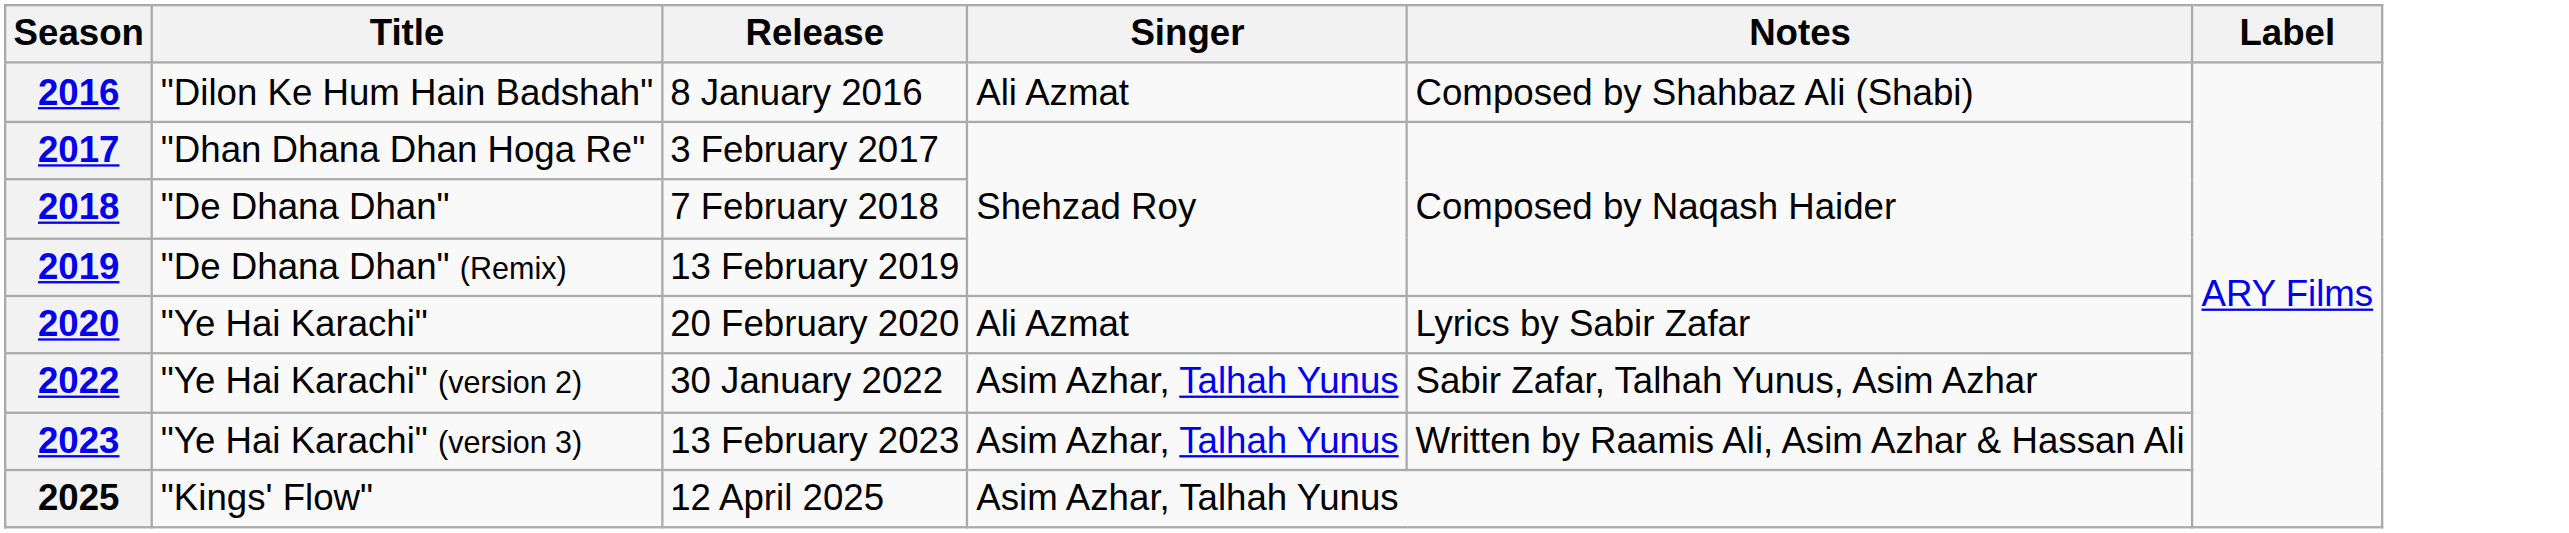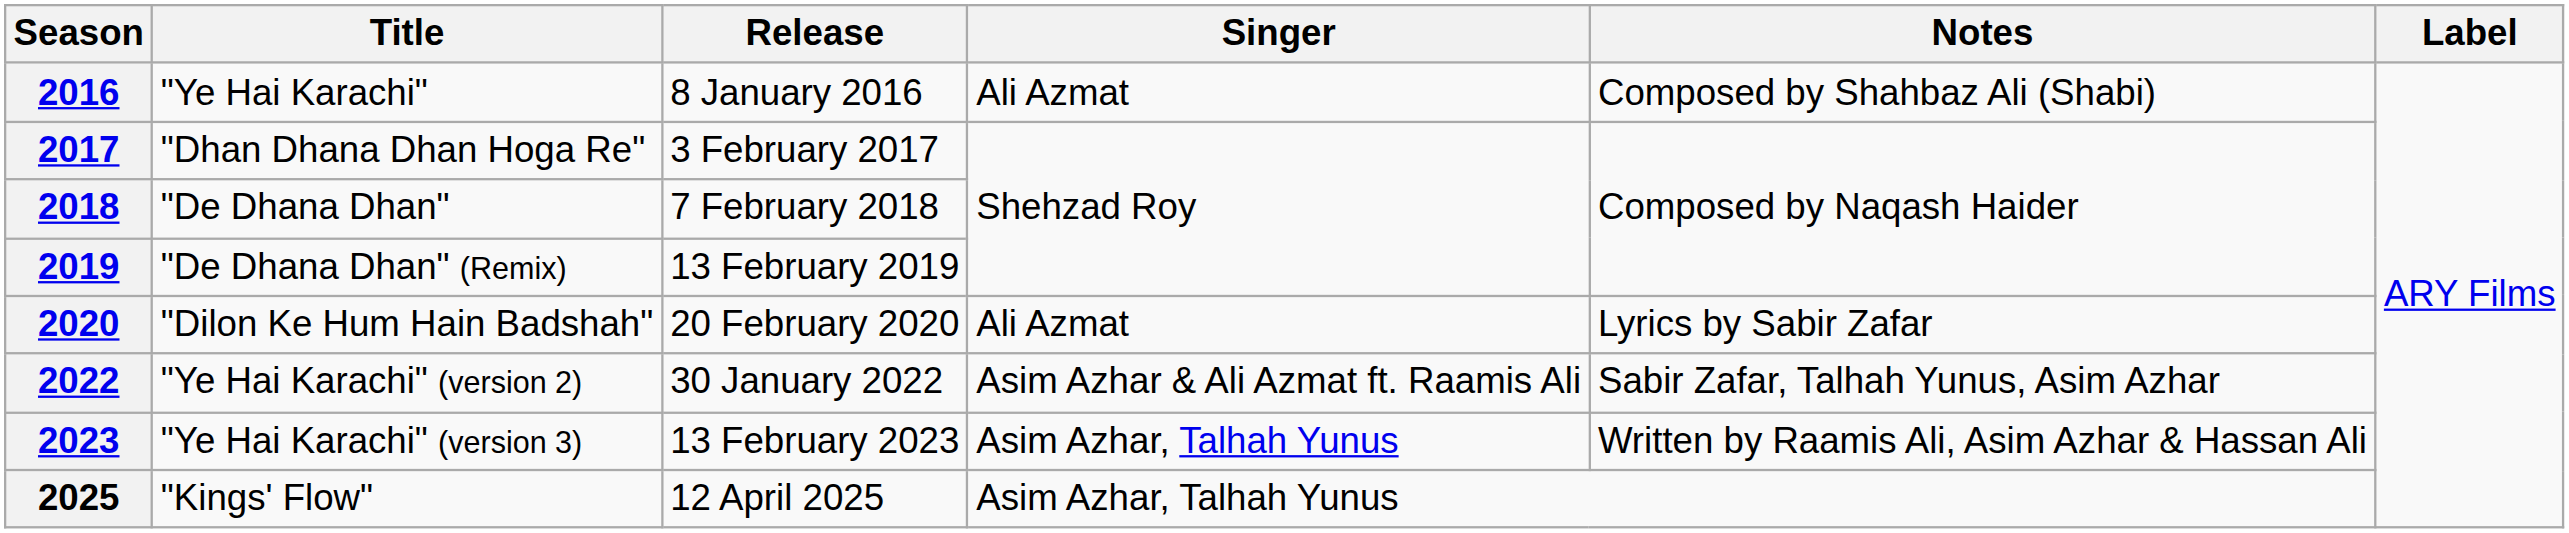 <table class="wikitable">
 <tr>
 <th>Season</th>
 <th>Title</th>
 <th>Release</th>
 <th>Singer</th>
 <th>Notes</th>
 <th>Label</th>
 </tr>
 <tr>
 <th><a href='#'>2016</a></th>
-<td>"Dilon Ke Hum Hain Badshah"</td>
+<td>"Ye Hai Karachi"</td>
 <td>8 January 2016</td>
 <td>Ali Azmat</td>
 <td>Composed by Shahbaz Ali (Shabi)</td>
 <td rowspan="8"><a href='#'>ARY Films</a></td>
 </tr>
 <tr>
 <th><a href='#'>2017</a></th>
 <td>"Dhan Dhana Dhan Hoga Re"</td>
 <td>3 February 2017</td>
 <td rowspan="3">Shehzad Roy</td>
 <td rowspan="3">Composed by Naqash Haider</td>
 </tr>
 <tr>
 <th><a href='#'>2018</a></th>
 <td>"De Dhana Dhan"</td>
 <td>7 February 2018</td>
 </tr>
 <tr>
 <th><a href='#'>2019</a></th>
 <td>"De Dhana Dhan" <small>(Remix)</small></td>
 <td>13 February 2019</td>
 </tr>
 <tr>
 <th><a href='#'>2020</a></th>
-<td>"Ye Hai Karachi"</td>
+<td>"Dilon Ke Hum Hain Badshah"</td>
 <td>20 February 2020</td>
 <td>Ali Azmat</td>
 <td>Lyrics by Sabir Zafar</td>
 </tr>
 <tr>
 <th><a href='#'>2022</a></th>
 <td>"Ye Hai Karachi" <small>(version 2)</small></td>
 <td>30 January 2022</td>
-<td>Asim Azhar, <a href='#'>Talhah Yunus</a></td>
+<td>Asim Azhar & Ali Azmat ft. Raamis Ali</td>
 <td>Sabir Zafar, Talhah Yunus, Asim Azhar</td>
 </tr>
 <tr>
 <th><a href='#'>2023</a></th>
 <td>"Ye Hai Karachi" <small>(version 3)</small></td>
 <td>13 February 2023</td>
 <td>Asim Azhar, <a href='#'>Talhah Yunus</a></td>
 <td>Written by Raamis Ali, Asim Azhar & Hassan Ali</td>
 </tr>
 <tr>
 <th>2025</th>
 <td>"Kings' Flow"</td>
 <td>12 April 2025</td>
 <td colspan=2>Asim Azhar, Talhah Yunus</td>
 </tr>
 </table>
